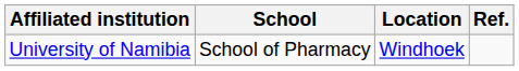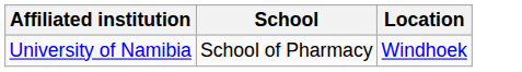 <table class="wikitable sortable">
 <tr>
 <th>Affiliated institution</th>
 <th>School</th>
 <th>Location</th>
-<th>Ref.</th>
 </tr>
 <tr>
 <td><a href='#'>University of Namibia</a></td>
 <td>School of Pharmacy</td>
 <td><a href='#'>Windhoek</a></td>
-<td></td>
 </tr>
 </table>
